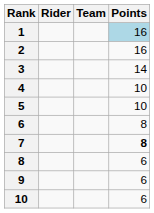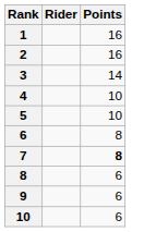 <table class="wikitable" margin-bottom:0;">
 <tr>
 <th scope="col">Rank</th>
 <th scope="col">Rider</th>
-<th scope="col">Team</th>
 <th scope="col">Points</th>
 </tr>
 <tr>
 <th scope="row">1</th>
 <td> </td>
-<td></td>
-<td align="right" style="background: lightblue;">16</td>
+<td align="right">16</td>
 </tr>
 <tr>
 <th scope="row">2</th>
-<td></td>
 <td></td>
 <td align="right">16</td>
 </tr>
 <tr>
 <th scope="row">3</th>
 <td></td>
-<td></td>
 <td align="right">14</td>
 </tr>
 <tr>
 <th scope="row">4</th>
 <td>  </td>
-<td></td>
 <td align="right">10</td>
 </tr>
 <tr>
 <th scope="row">5</th>
-<td></td>
 <td></td>
 <td align="right">10</td>
 </tr>
 <tr>
 <th scope="row">6</th>
 <td></td>
-<td></td>
 <td align="right">8</td>
 </tr>
 <tr>
 <th scope="row">7</th>
-<td></td>
 <td></td>
 <td align="right"><strong>8</strong></td>
 </tr>
 <tr>
 <th scope="row">8</th>
 <td></td>
-<td></td>
 <td align="right">6</td>
 </tr>
 <tr>
 <th scope="row">9</th>
-<td></td>
 <td></td>
 <td align="right">6</td>
 </tr>
 <tr>
 <th scope="row">10</th>
 <td></td>
-<td></td>
 <td align="right">6</td>
 </tr>
 </table>
